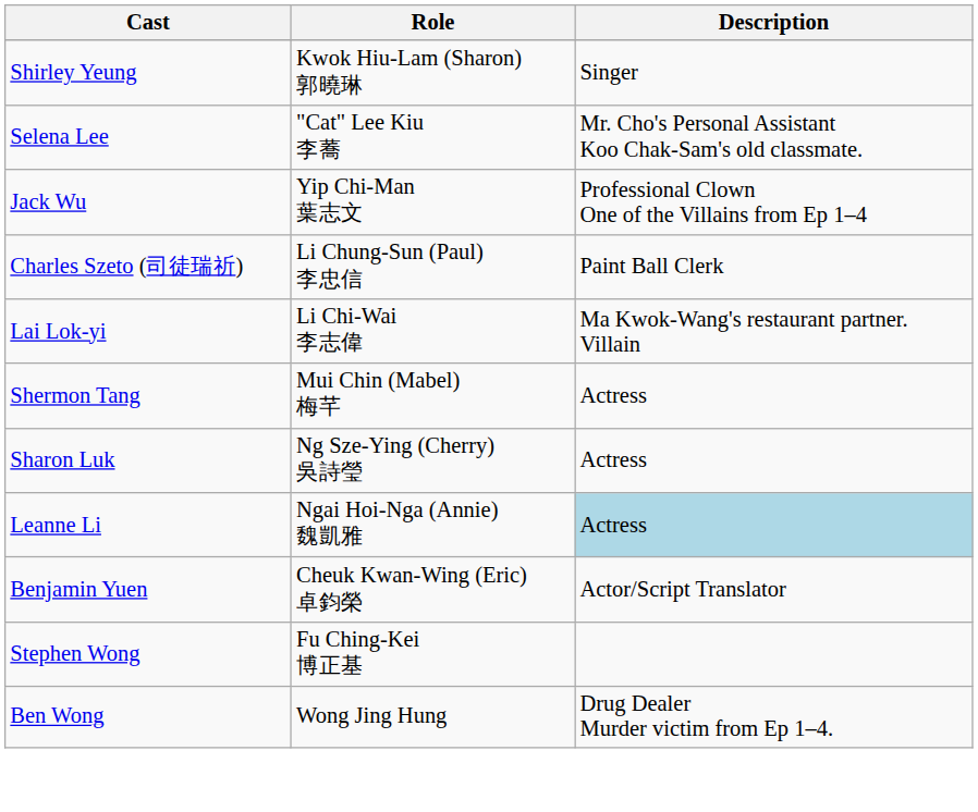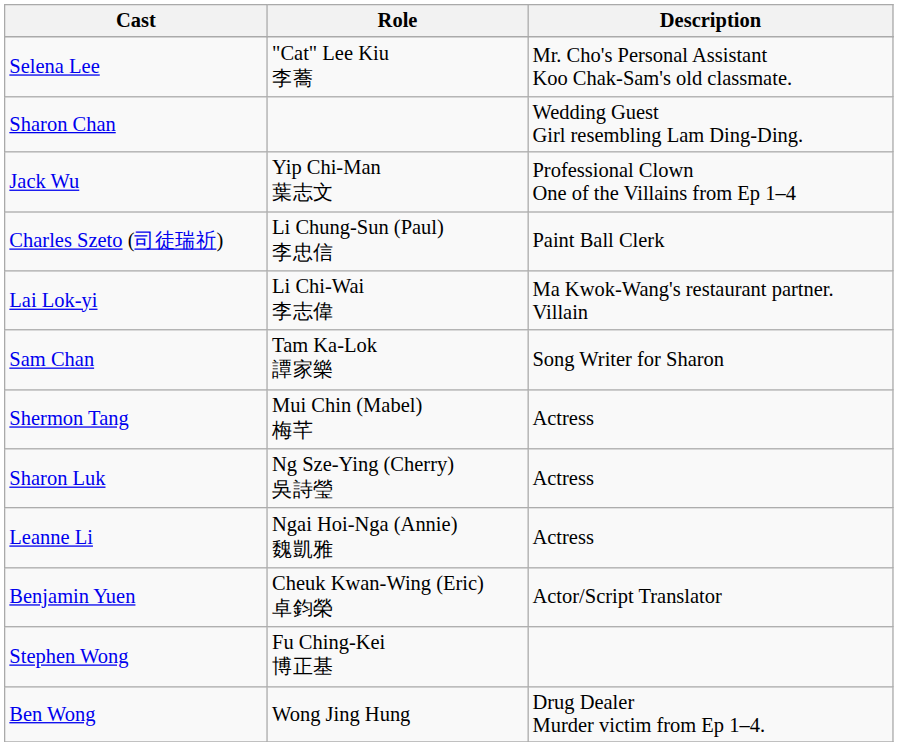 <table class="wikitable" width="55%">
 <tr>
 <th>Cast</th>
 <th>Role</th>
 <th>Description</th>
 </tr>
 <tr>
 </tr>
 <tr>
-<td><a href='#'>Shirley Yeung</a></td>
-<td>Kwok Hiu-Lam (Sharon) <br> 郭曉琳</td>
-<td>Singer</td>
-</tr>
-<tr>
 <td><a href='#'>Selena Lee</a></td>
 <td>"Cat" Lee Kiu <br> 李蕎</td>
 <td>Mr. Cho's Personal Assistant <br> Koo Chak-Sam's old classmate.</td>
+</tr>
+<tr>
+<td><a href='#'>Sharon Chan</a></td>
+<td></td>
+<td>Wedding Guest <br> Girl resembling Lam Ding-Ding.</td>
 </tr>
 <tr>
 <td><a href='#'>Jack Wu</a></td>
 <td>Yip Chi-Man <br> 葉志文</td>
 <td>Professional Clown<br> One of the Villains from Ep 1–4</td>
 </tr>
 <tr>
 <td><a href='#'>Charles Szeto</a> (<a href='#'>司徒瑞祈</a>)</td>
 <td>Li Chung-Sun (Paul) <br> 李忠信</td>
 <td>Paint Ball Clerk</td>
 </tr>
 <tr>
 <td><a href='#'>Lai Lok-yi</a></td>
 <td>Li Chi-Wai <br> 李志偉</td>
 <td>Ma Kwok-Wang's restaurant partner.<br> Villain</td>
 </tr>
 <tr>
+<td><a href='#'>Sam Chan</a></td>
+<td>Tam Ka-Lok <br> 譚家樂</td>
+<td>Song Writer for Sharon</td>
+</tr>
+<tr>
 <td><a href='#'>Shermon Tang</a></td>
 <td>Mui Chin (Mabel) <br> 梅芊</td>
 <td>Actress</td>
 </tr>
 <tr>
 <td><a href='#'>Sharon Luk</a></td>
 <td>Ng Sze-Ying (Cherry) <br> 吳詩瑩</td>
 <td>Actress</td>
 </tr>
 <tr>
 <td><a href='#'>Leanne Li</a></td>
 <td>Ngai Hoi-Nga (Annie) <br> 魏凱雅</td>
-<td style="background: lightblue;">Actress</td>
+<td>Actress</td>
 </tr>
 <tr>
 <td><a href='#'>Benjamin Yuen</a></td>
 <td>Cheuk Kwan-Wing (Eric) <br> 卓鈞榮</td>
 <td>Actor/Script Translator</td>
 </tr>
 <tr>
 <td><a href='#'>Stephen Wong</a></td>
 <td>Fu Ching-Kei <br> 博正基</td>
 <td></td>
 </tr>
 <tr>
 <td><a href='#'>Ben Wong</a></td>
 <td>Wong Jing Hung</td>
 <td>Drug Dealer<br> Murder victim from Ep 1–4.</td>
 </tr>
 </table>
